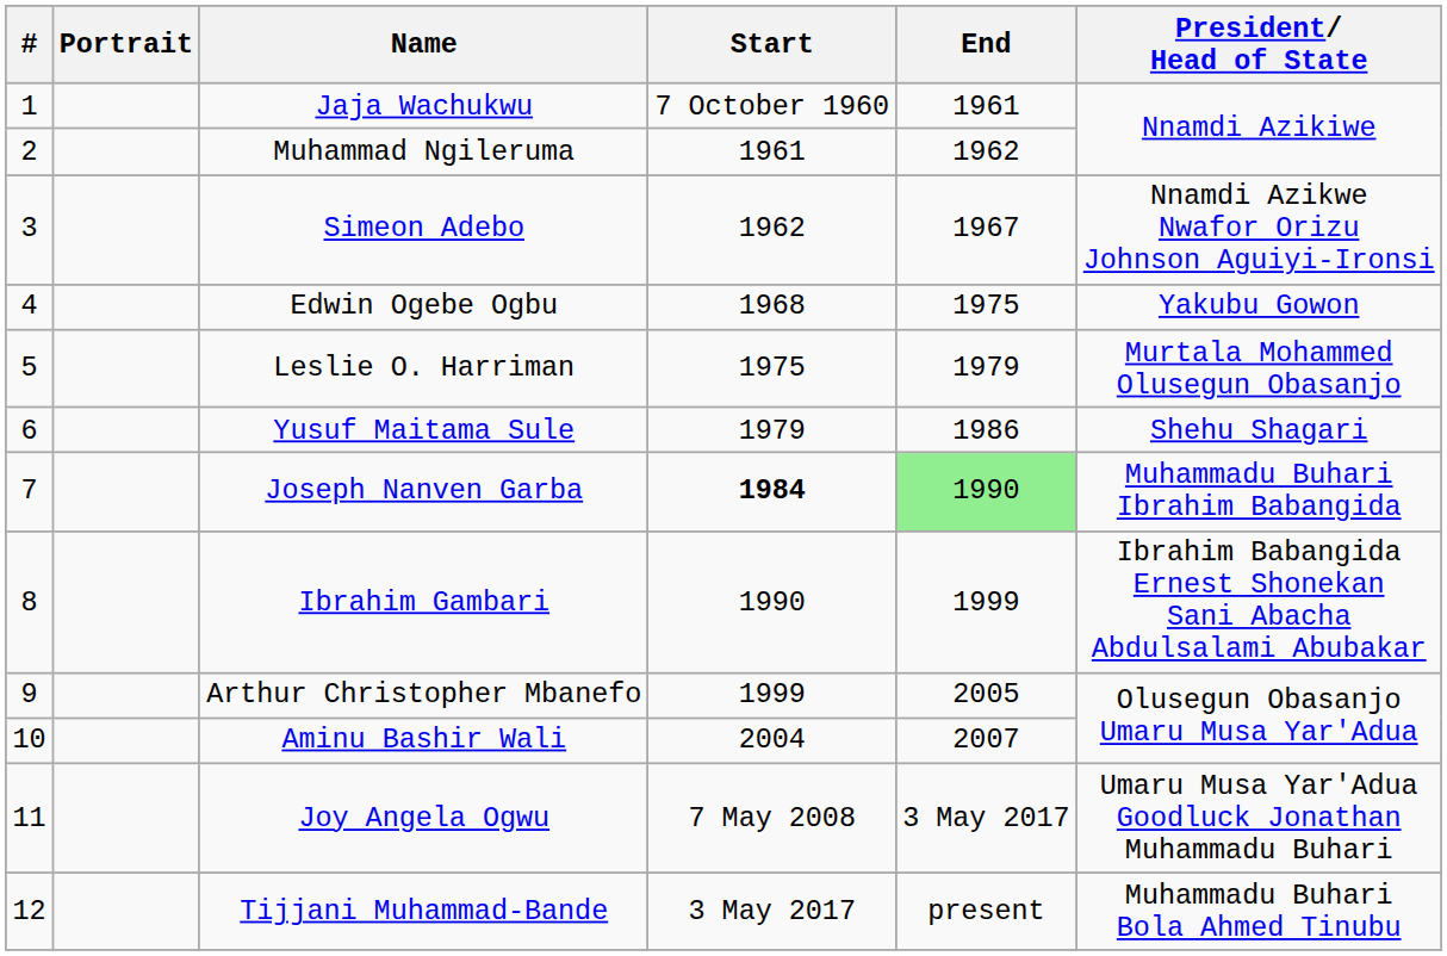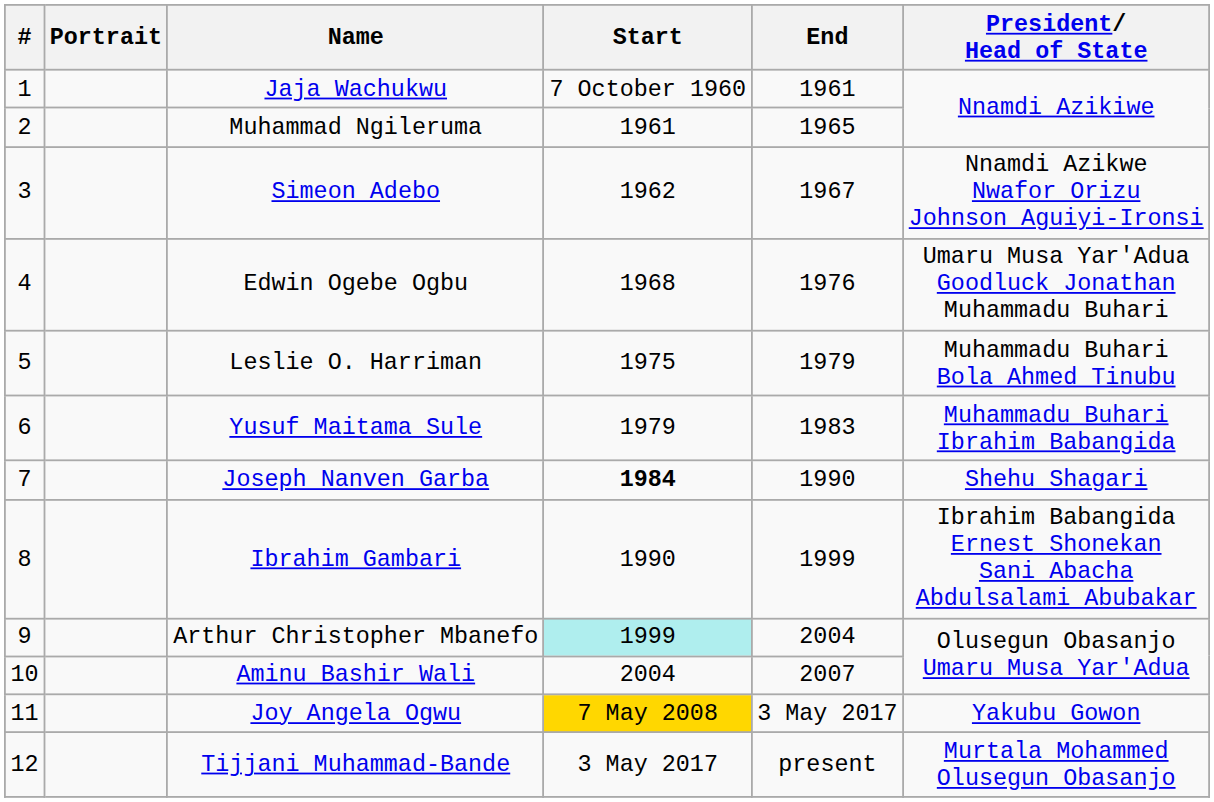 <table class="wikitable" style="text-align:center">
 <tr>
 <th>#</th>
 <th>Portrait</th>
 <th>Name<br></th>
 <th>Start</th>
 <th>End</th>
 <th><a href='#'>President</a>/<br><a href='#'>Head of State</a></th>
 </tr>
 <tr>
 <td>1</td>
 <td></td>
 <td><a href='#'>Jaja Wachukwu</a><br></td>
 <td>7 October 1960</td>
 <td>1961</td>
 <td rowspan="2"><a href='#'>Nnamdi Azikiwe</a></td>
 </tr>
 <tr>
 <td>2</td>
 <td></td>
 <td>Muhammad Ngileruma<br></td>
 <td>1961</td>
-<td>1962</td>
+<td>1965</td>
 </tr>
 <tr>
 <td>3</td>
 <td></td>
 <td><a href='#'>Simeon Adebo</a><br></td>
 <td>1962</td>
 <td>1967</td>
 <td>Nnamdi Azikwe<br><a href='#'>Nwafor Orizu</a><br><a href='#'>Johnson Aguiyi-Ironsi</a></td>
 </tr>
 <tr>
 <td>4</td>
 <td></td>
 <td>Edwin Ogebe Ogbu<br></td>
 <td>1968</td>
-<td>1975</td>
-<td><a href='#'>Yakubu Gowon</a></td>
+<td>1976</td>
+<td>Umaru Musa Yar'Adua<br><a href='#'>Goodluck Jonathan</a><br>Muhammadu Buhari</td>
 </tr>
 <tr>
 <td>5</td>
 <td></td>
 <td>Leslie O. Harriman<br></td>
 <td>1975</td>
 <td>1979</td>
-<td><a href='#'>Murtala Mohammed</a><br><a href='#'>Olusegun Obasanjo</a></td>
+<td>Muhammadu Buhari<br><a href='#'>Bola Ahmed Tinubu</a></td>
 </tr>
 <tr>
 <td>6</td>
 <td></td>
 <td><a href='#'>Yusuf Maitama Sule</a><br></td>
 <td>1979</td>
-<td>1986</td>
-<td><a href='#'>Shehu Shagari</a></td>
+<td>1983</td>
+<td><a href='#'>Muhammadu Buhari</a><br><a href='#'>Ibrahim Babangida</a></td>
 </tr>
 <tr>
 <td>7</td>
 <td></td>
 <td><a href='#'>Joseph Nanven Garba</a><br></td>
 <td><strong>1984</strong></td>
-<td style="background: lightgreen;">1990</td>
-<td><a href='#'>Muhammadu Buhari</a><br><a href='#'>Ibrahim Babangida</a></td>
+<td>1990</td>
+<td><a href='#'>Shehu Shagari</a></td>
 </tr>
 <tr>
 <td>8</td>
 <td></td>
 <td><a href='#'>Ibrahim Gambari</a><br></td>
 <td>1990</td>
 <td>1999</td>
 <td>Ibrahim Babangida<br><a href='#'>Ernest Shonekan</a><br><a href='#'>Sani Abacha</a><br><a href='#'>Abdulsalami Abubakar</a></td>
 </tr>
 <tr>
 <td>9</td>
 <td></td>
 <td>Arthur Christopher Mbanefo<br></td>
-<td>1999</td>
-<td>2005</td>
+<td style="background: paleturquoise;">1999</td>
+<td>2004</td>
 <td rowspan="2">Olusegun Obasanjo<br><a href='#'>Umaru Musa Yar'Adua</a></td>
 </tr>
 <tr>
 <td>10</td>
 <td></td>
 <td><a href='#'>Aminu Bashir Wali</a><br></td>
 <td>2004</td>
 <td>2007</td>
 </tr>
 <tr>
 <td>11</td>
 <td></td>
 <td><a href='#'>Joy Angela Ogwu</a><br></td>
-<td>7 May 2008</td>
+<td style="background: gold;">7 May 2008</td>
 <td>3 May 2017</td>
-<td>Umaru Musa Yar'Adua<br><a href='#'>Goodluck Jonathan</a><br>Muhammadu Buhari</td>
+<td><a href='#'>Yakubu Gowon</a></td>
 </tr>
 <tr>
 <td>12</td>
 <td></td>
 <td><a href='#'>Tijjani Muhammad-Bande</a><br></td>
 <td>3 May 2017</td>
 <td>present</td>
-<td>Muhammadu Buhari<br><a href='#'>Bola Ahmed Tinubu</a></td>
+<td><a href='#'>Murtala Mohammed</a><br><a href='#'>Olusegun Obasanjo</a></td>
 </tr>
 </table>
